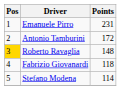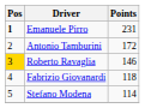 <table class="wikitable" style="font-size: 85%;">
 <tr>
 <th>Pos</th>
 <th>Driver</th>
 <th>Points</th>
 </tr>
 <tr>
-<td>1</td>
+<td><strong>1</strong></td>
 <td> <a href='#'>Emanuele Pirro</a></td>
 <td align="right">231</td>
 </tr>
 <tr>
 <td>2</td>
 <td> <a href='#'>Antonio Tamburini</a></td>
 <td align="right">172</td>
 </tr>
 <tr>
 <td style="background: gold;">3</td>
 <td> <a href='#'>Roberto Ravaglia</a></td>
-<td align="right">148</td>
+<td align="right">146</td>
 </tr>
 <tr>
 <td>4</td>
 <td> <a href='#'>Fabrizio Giovanardi</a></td>
 <td align="right">118</td>
 </tr>
 <tr>
 <td>5</td>
 <td> <a href='#'>Stefano Modena</a></td>
 <td align="right">114</td>
 </tr>
 <tr>
 </tr>
 </table>
